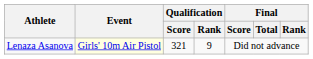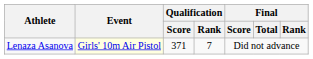 <table class="wikitable" style="font-size:90%">
 <tr>
 <th rowspan="2">Athlete</th>
 <th rowspan="2">Event</th>
 <th colspan="2">Qualification</th>
 <th colspan="3">Final</th>
 </tr>
 <tr>
 <th>Score</th>
 <th>Rank</th>
 <th>Score</th>
 <th>Total</th>
 <th>Rank</th>
 </tr>
 <tr>
 <td><a href='#'>Lenaza Asanova</a></td>
 <td style="background: lightyellow;"><a href='#'>Girls' 10m Air Pistol</a></td>
-<td align=center>321</td>
-<td align=center>9</td>
+<td align=center>371</td>
+<td align=center>7</td>
 <td colspan=3 align=center>Did not advance</td>
 </tr>
 </table>
